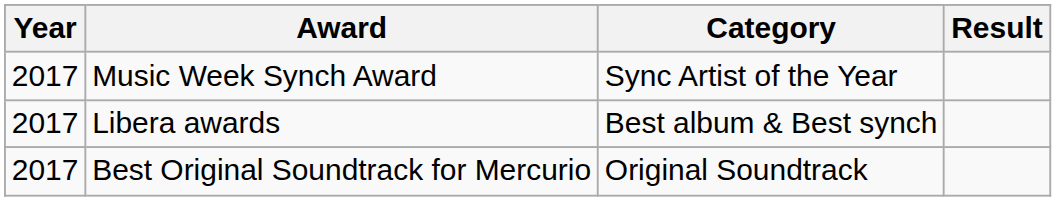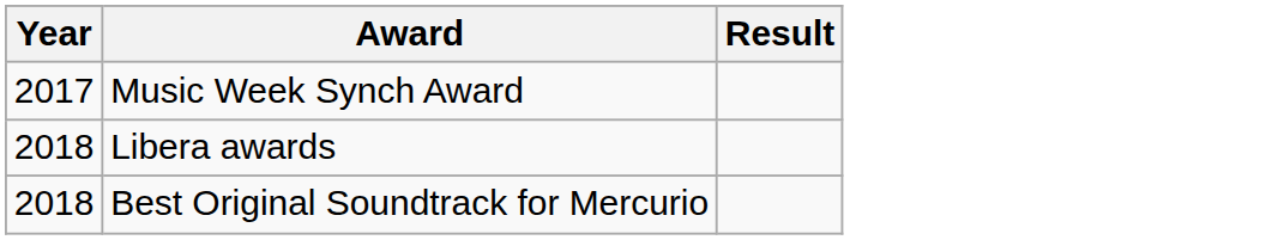 <table class="wikitable sortable">
 <tr>
 <th>Year</th>
 <th>Award</th>
-<th>Category</th>
 <th>Result</th>
 </tr>
 <tr>
 <td>2017</td>
 <td>Music Week Synch Award</td>
-<td>Sync Artist of the Year</td>
 <td></td>
 </tr>
 <tr>
-<td>2017</td>
+<td>2018</td>
 <td>Libera awards</td>
-<td>Best album & Best synch</td>
 <td></td>
 </tr>
 <tr>
-<td>2017</td>
+<td>2018</td>
 <td>Best Original Soundtrack for Mercurio</td>
-<td>Original Soundtrack</td>
 <td></td>
 </tr>
 </table>
